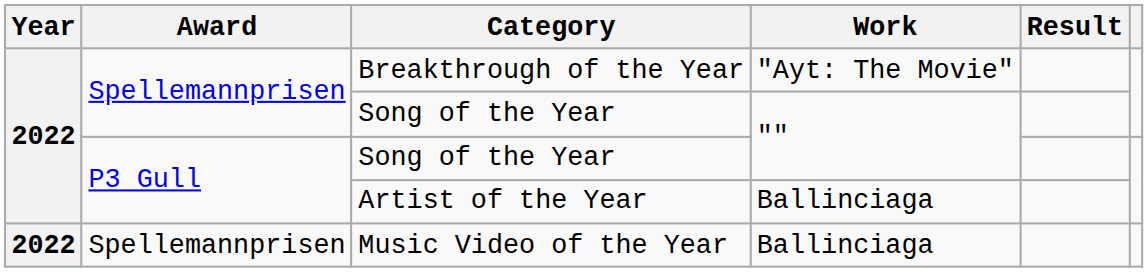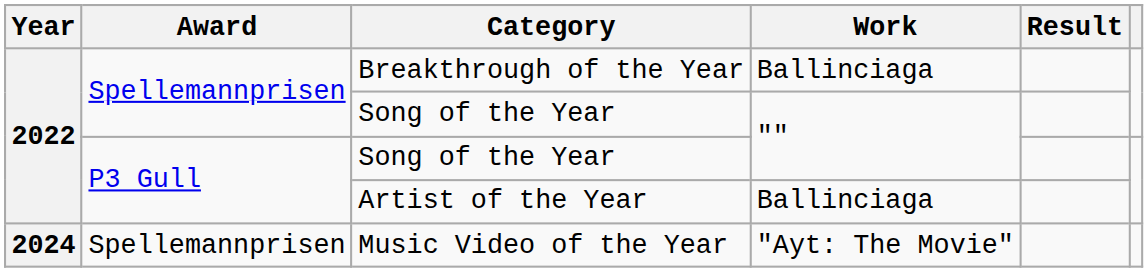 <table class="wikitable">
 <tr>
 <th>Year</th>
 <th>Award</th>
 <th>Category</th>
 <th>Work</th>
 <th>Result</th>
 <th></th>
 </tr>
 <tr>
 <th rowspan="4">2022</th>
 <td rowspan="2"><a href='#'>Spellemannprisen</a></td>
 <td>Breakthrough of the Year</td>
-<td>"Ayt: The Movie"</td>
+<td>Ballinciaga</td>
 <td></td>
 <td rowspan="2"></td>
 </tr>
 <tr>
 <td>Song of the Year</td>
 <td rowspan="2">""<br></td>
 <td></td>
 </tr>
 <tr>
 <td rowspan="2"><a href='#'>P3 Gull</a></td>
 <td>Song of the Year</td>
 <td></td>
 <td rowspan="2"></td>
 </tr>
 <tr>
 <td>Artist of the Year</td>
 <td>Ballinciaga</td>
 <td></td>
 </tr>
 <tr>
-<th>2022</th>
+<th>2024</th>
 <td>Spellemannprisen</td>
 <td>Music Video of the Year</td>
-<td>Ballinciaga</td>
+<td>"Ayt: The Movie"</td>
 <td></td>
 <td></td>
 </tr>
 </table>
